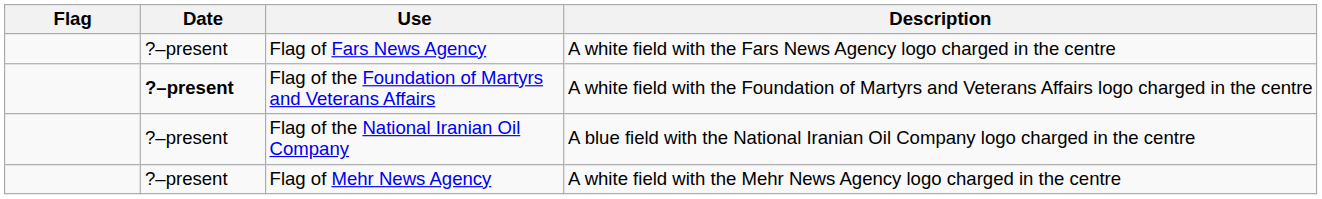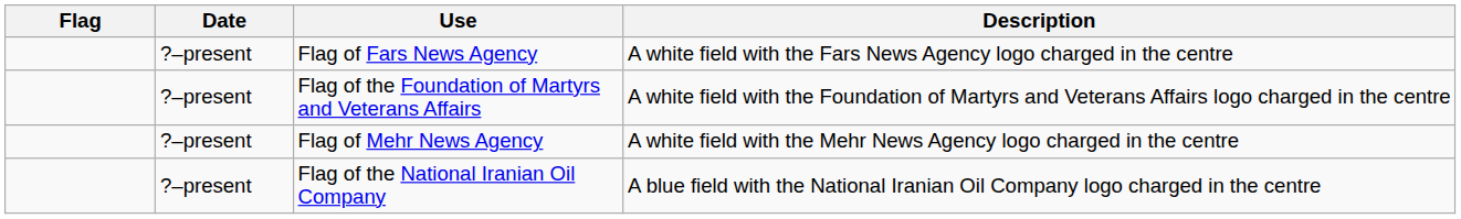 <table class="wikitable" style="background:#f9f9f9">
 <tr>
 <th width="110">Flag</th>
 <th width="100">Date</th>
 <th width="250">Use</th>
 <th widthđ="400">Description</th>
 </tr>
 <tr>
 <td></td>
 <td>?–present</td>
 <td>Flag of <a href='#'>Fars News Agency</a></td>
 <td>A white field with the Fars News Agency logo charged in the centre</td>
 </tr>
 <tr>
 <td></td>
-<td><strong>?–present</strong></td>
+<td>?–present</td>
 <td>Flag of the <a href='#'>Foundation of Martyrs and Veterans Affairs</a></td>
 <td>A white field with the Foundation of Martyrs and Veterans Affairs logo charged in the centre</td>
+</tr>
+<tr>
+<td></td>
+<td>?–present</td>
+<td>Flag of <a href='#'>Mehr News Agency</a></td>
+<td>A white field with the Mehr News Agency logo charged in the centre</td>
 </tr>
 <tr>
 <td></td>
 <td>?–present</td>
 <td>Flag of the <a href='#'>National Iranian Oil Company</a></td>
 <td>A blue field with the National Iranian Oil Company logo charged in the centre</td>
 </tr>
-<tr>
-<td></td>
-<td>?–present</td>
-<td>Flag of <a href='#'>Mehr News Agency</a></td>
-<td>A white field with the Mehr News Agency logo charged in the centre</td>
-</tr>
 </table>
